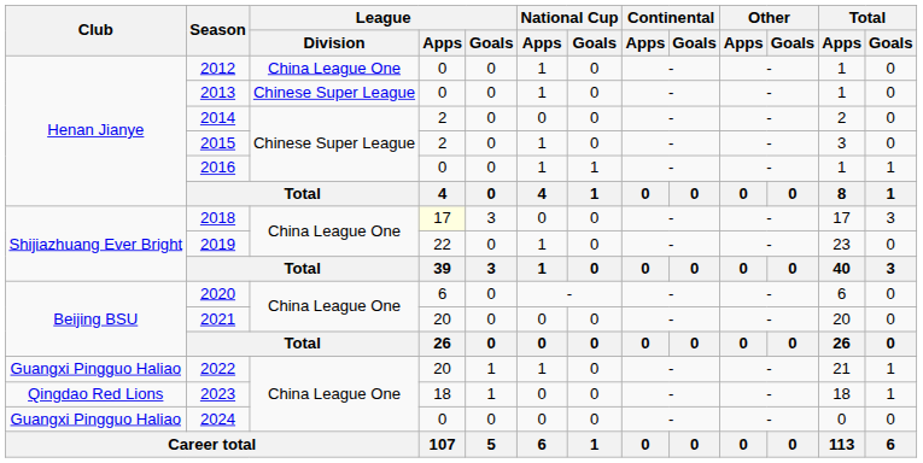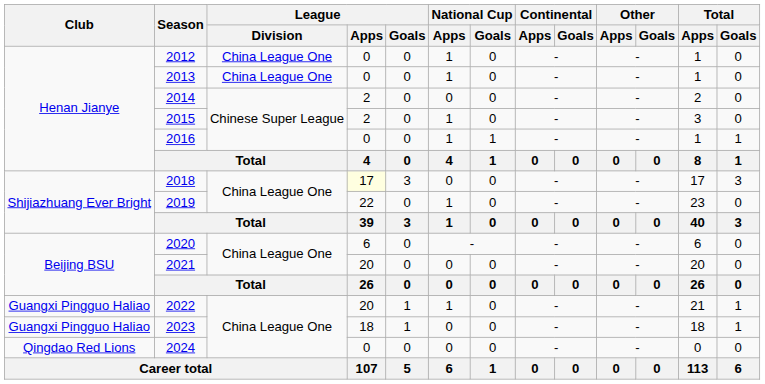 <table class="wikitable" style="text-align: center">
 <tr>
 <th rowspan="2">Club</th>
 <th rowspan="2">Season</th>
 <th colspan="3">League</th>
 <th colspan="2">National Cup</th>
 <th colspan="2">Continental</th>
 <th colspan="2">Other</th>
 <th colspan="2">Total</th>
 </tr>
 <tr>
 <th>Division</th>
 <th>Apps</th>
 <th>Goals</th>
 <th>Apps</th>
 <th>Goals</th>
 <th>Apps</th>
 <th>Goals</th>
 <th>Apps</th>
 <th>Goals</th>
 <th>Apps</th>
 <th>Goals</th>
 </tr>
 <tr>
 <td rowspan=6><a href='#'>Henan Jianye</a></td>
 <td><a href='#'>2012</a></td>
 <td rowspan="1"><a href='#'>China League One</a></td>
 <td>0</td>
 <td>0</td>
 <td>1</td>
 <td>0</td>
 <td colspan="2">-</td>
 <td colspan="2">-</td>
 <td>1</td>
 <td>0</td>
 </tr>
 <tr>
 <td><a href='#'>2013</a></td>
-<td rowspan="1"><a href='#'>Chinese Super League</a></td>
+<td rowspan="1"><a href='#'>China League One</a></td>
 <td>0</td>
 <td>0</td>
 <td>1</td>
 <td>0</td>
 <td colspan="2">-</td>
 <td colspan="2">-</td>
 <td>1</td>
 <td>0</td>
 </tr>
 <tr>
 <td><a href='#'>2014</a></td>
 <td rowspan="3">Chinese Super League</td>
 <td>2</td>
 <td>0</td>
 <td>0</td>
 <td>0</td>
 <td colspan="2">-</td>
 <td colspan="2">-</td>
 <td>2</td>
 <td>0</td>
 </tr>
 <tr>
 <td><a href='#'>2015</a></td>
 <td>2</td>
 <td>0</td>
 <td>1</td>
 <td>0</td>
 <td colspan="2">-</td>
 <td colspan="2">-</td>
 <td>3</td>
 <td>0</td>
 </tr>
 <tr>
 <td><a href='#'>2016</a></td>
 <td>0</td>
 <td>0</td>
 <td>1</td>
 <td>1</td>
 <td colspan="2">-</td>
 <td colspan="2">-</td>
 <td>1</td>
 <td>1</td>
 </tr>
 <tr>
 <th colspan=2>Total</th>
 <th>4</th>
 <th>0</th>
 <th>4</th>
 <th>1</th>
 <th>0</th>
 <th>0</th>
 <th>0</th>
 <th>0</th>
 <th>8</th>
 <th>1</th>
 </tr>
 <tr>
 <td rowspan=3><a href='#'>Shijiazhuang Ever Bright</a></td>
 <td><a href='#'>2018</a></td>
 <td rowspan=2>China League One</td>
 <td style="background: lightyellow;">17</td>
 <td>3</td>
 <td>0</td>
 <td>0</td>
 <td colspan="2">-</td>
 <td colspan="2">-</td>
 <td>17</td>
 <td>3</td>
 </tr>
 <tr>
 <td><a href='#'>2019</a></td>
 <td>22</td>
 <td>0</td>
 <td>1</td>
 <td>0</td>
 <td colspan="2">-</td>
 <td colspan="2">-</td>
 <td>23</td>
 <td>0</td>
 </tr>
 <tr>
 <th colspan=2>Total</th>
 <th>39</th>
 <th>3</th>
 <th>1</th>
 <th>0</th>
 <th>0</th>
 <th>0</th>
 <th>0</th>
 <th>0</th>
 <th>40</th>
 <th>3</th>
 </tr>
 <tr>
 <td rowspan=3><a href='#'>Beijing BSU</a></td>
 <td><a href='#'>2020</a></td>
 <td rowspan=2>China League One</td>
 <td>6</td>
 <td>0</td>
 <td colspan="2">-</td>
 <td colspan="2">-</td>
 <td colspan="2">-</td>
 <td>6</td>
 <td>0</td>
 </tr>
 <tr>
 <td><a href='#'>2021</a></td>
 <td>20</td>
 <td>0</td>
 <td>0</td>
 <td>0</td>
 <td colspan="2">-</td>
 <td colspan="2">-</td>
 <td>20</td>
 <td>0</td>
 </tr>
 <tr>
 <th colspan=2>Total</th>
 <th>26</th>
 <th>0</th>
 <th>0</th>
 <th>0</th>
 <th>0</th>
 <th>0</th>
 <th>0</th>
 <th>0</th>
 <th>26</th>
 <th>0</th>
 </tr>
 <tr>
 <td><a href='#'>Guangxi Pingguo Haliao</a></td>
 <td><a href='#'>2022</a></td>
 <td rowspan=3>China League One</td>
 <td>20</td>
 <td>1</td>
 <td>1</td>
 <td>0</td>
 <td colspan="2">-</td>
 <td colspan="2">-</td>
 <td>21</td>
 <td>1</td>
 </tr>
 <tr>
-<td><a href='#'>Qingdao Red Lions</a></td>
+<td><a href='#'>Guangxi Pingguo Haliao</a></td>
 <td><a href='#'>2023</a></td>
 <td>18</td>
 <td>1</td>
 <td>0</td>
 <td>0</td>
 <td colspan="2">-</td>
 <td colspan="2">-</td>
 <td>18</td>
 <td>1</td>
 </tr>
 <tr>
-<td><a href='#'>Guangxi Pingguo Haliao</a></td>
+<td><a href='#'>Qingdao Red Lions</a></td>
 <td><a href='#'>2024</a></td>
 <td>0</td>
 <td>0</td>
 <td>0</td>
 <td>0</td>
 <td colspan="2">-</td>
 <td colspan="2">-</td>
 <td>0</td>
 <td>0</td>
 </tr>
 <tr>
 <th colspan=3>Career total</th>
 <th>107</th>
 <th>5</th>
 <th>6</th>
 <th>1</th>
 <th>0</th>
 <th>0</th>
 <th>0</th>
 <th>0</th>
 <th>113</th>
 <th>6</th>
 </tr>
 </table>
